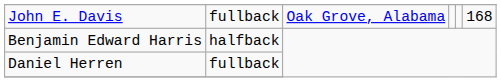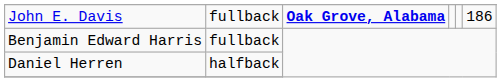 <table class="wikitable">
 <tr>
 </tr>
 <tr>
 <td><a href='#'>John E. Davis</a></td>
 <td>fullback</td>
-<td><a href='#'>Oak Grove, Alabama</a></td>
+<td><strong><a href='#'>Oak Grove, Alabama</a></strong></td>
 <td></td>
 <td></td>
-<td>168</td>
+<td>186</td>
 </tr>
 <tr>
 <td>Benjamin Edward Harris</td>
-<td>halfback</td>
+<td>fullback</td>
 </tr>
 <tr>
 <td>Daniel Herren</td>
-<td>fullback</td>
+<td>halfback</td>
 </tr>
 <tr>
 </tr>
 </table>
